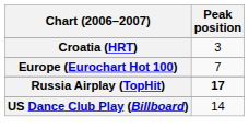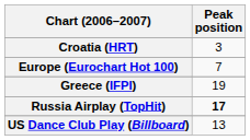 <table class="wikitable sortable plainrowheaders" style="text-align:center">
 <tr>
 <th>Chart (2006–2007)</th>
 <th>Peak<br>position</th>
 </tr>
 <tr>
 </tr>
 <tr>
 </tr>
 <tr>
 </tr>
 <tr>
 </tr>
 <tr>
 </tr>
 <tr>
 <th scope="row">Croatia (<a href='#'>HRT</a>)</th>
 <td>3</td>
 </tr>
 <tr>
 </tr>
 <tr>
 <th scope="row">Europe (<a href='#'>Eurochart Hot 100</a>)</th>
 <td>7</td>
 </tr>
 <tr>
 </tr>
 <tr>
 </tr>
 <tr>
+<th scope="row">Greece (<a href='#'>IFPI</a>)</th>
+<td>19</td>
+</tr>
+<tr>
 </tr>
 <tr>
 </tr>
 <tr>
 </tr>
 <tr>
 </tr>
 <tr>
 </tr>
 <tr>
 <th scope="row">Russia Airplay (<a href='#'>TopHit</a>)</th>
 <td><strong>17</strong></td>
 </tr>
 <tr>
 </tr>
 <tr>
 </tr>
 <tr>
 </tr>
 <tr>
 </tr>
 <tr>
 </tr>
 <tr>
 <th scope="row">US <a href='#'>Dance Club Play</a> (<em><a href='#'>Billboard</a></em>)</th>
-<td>14</td>
+<td>13</td>
 </tr>
 </table>
